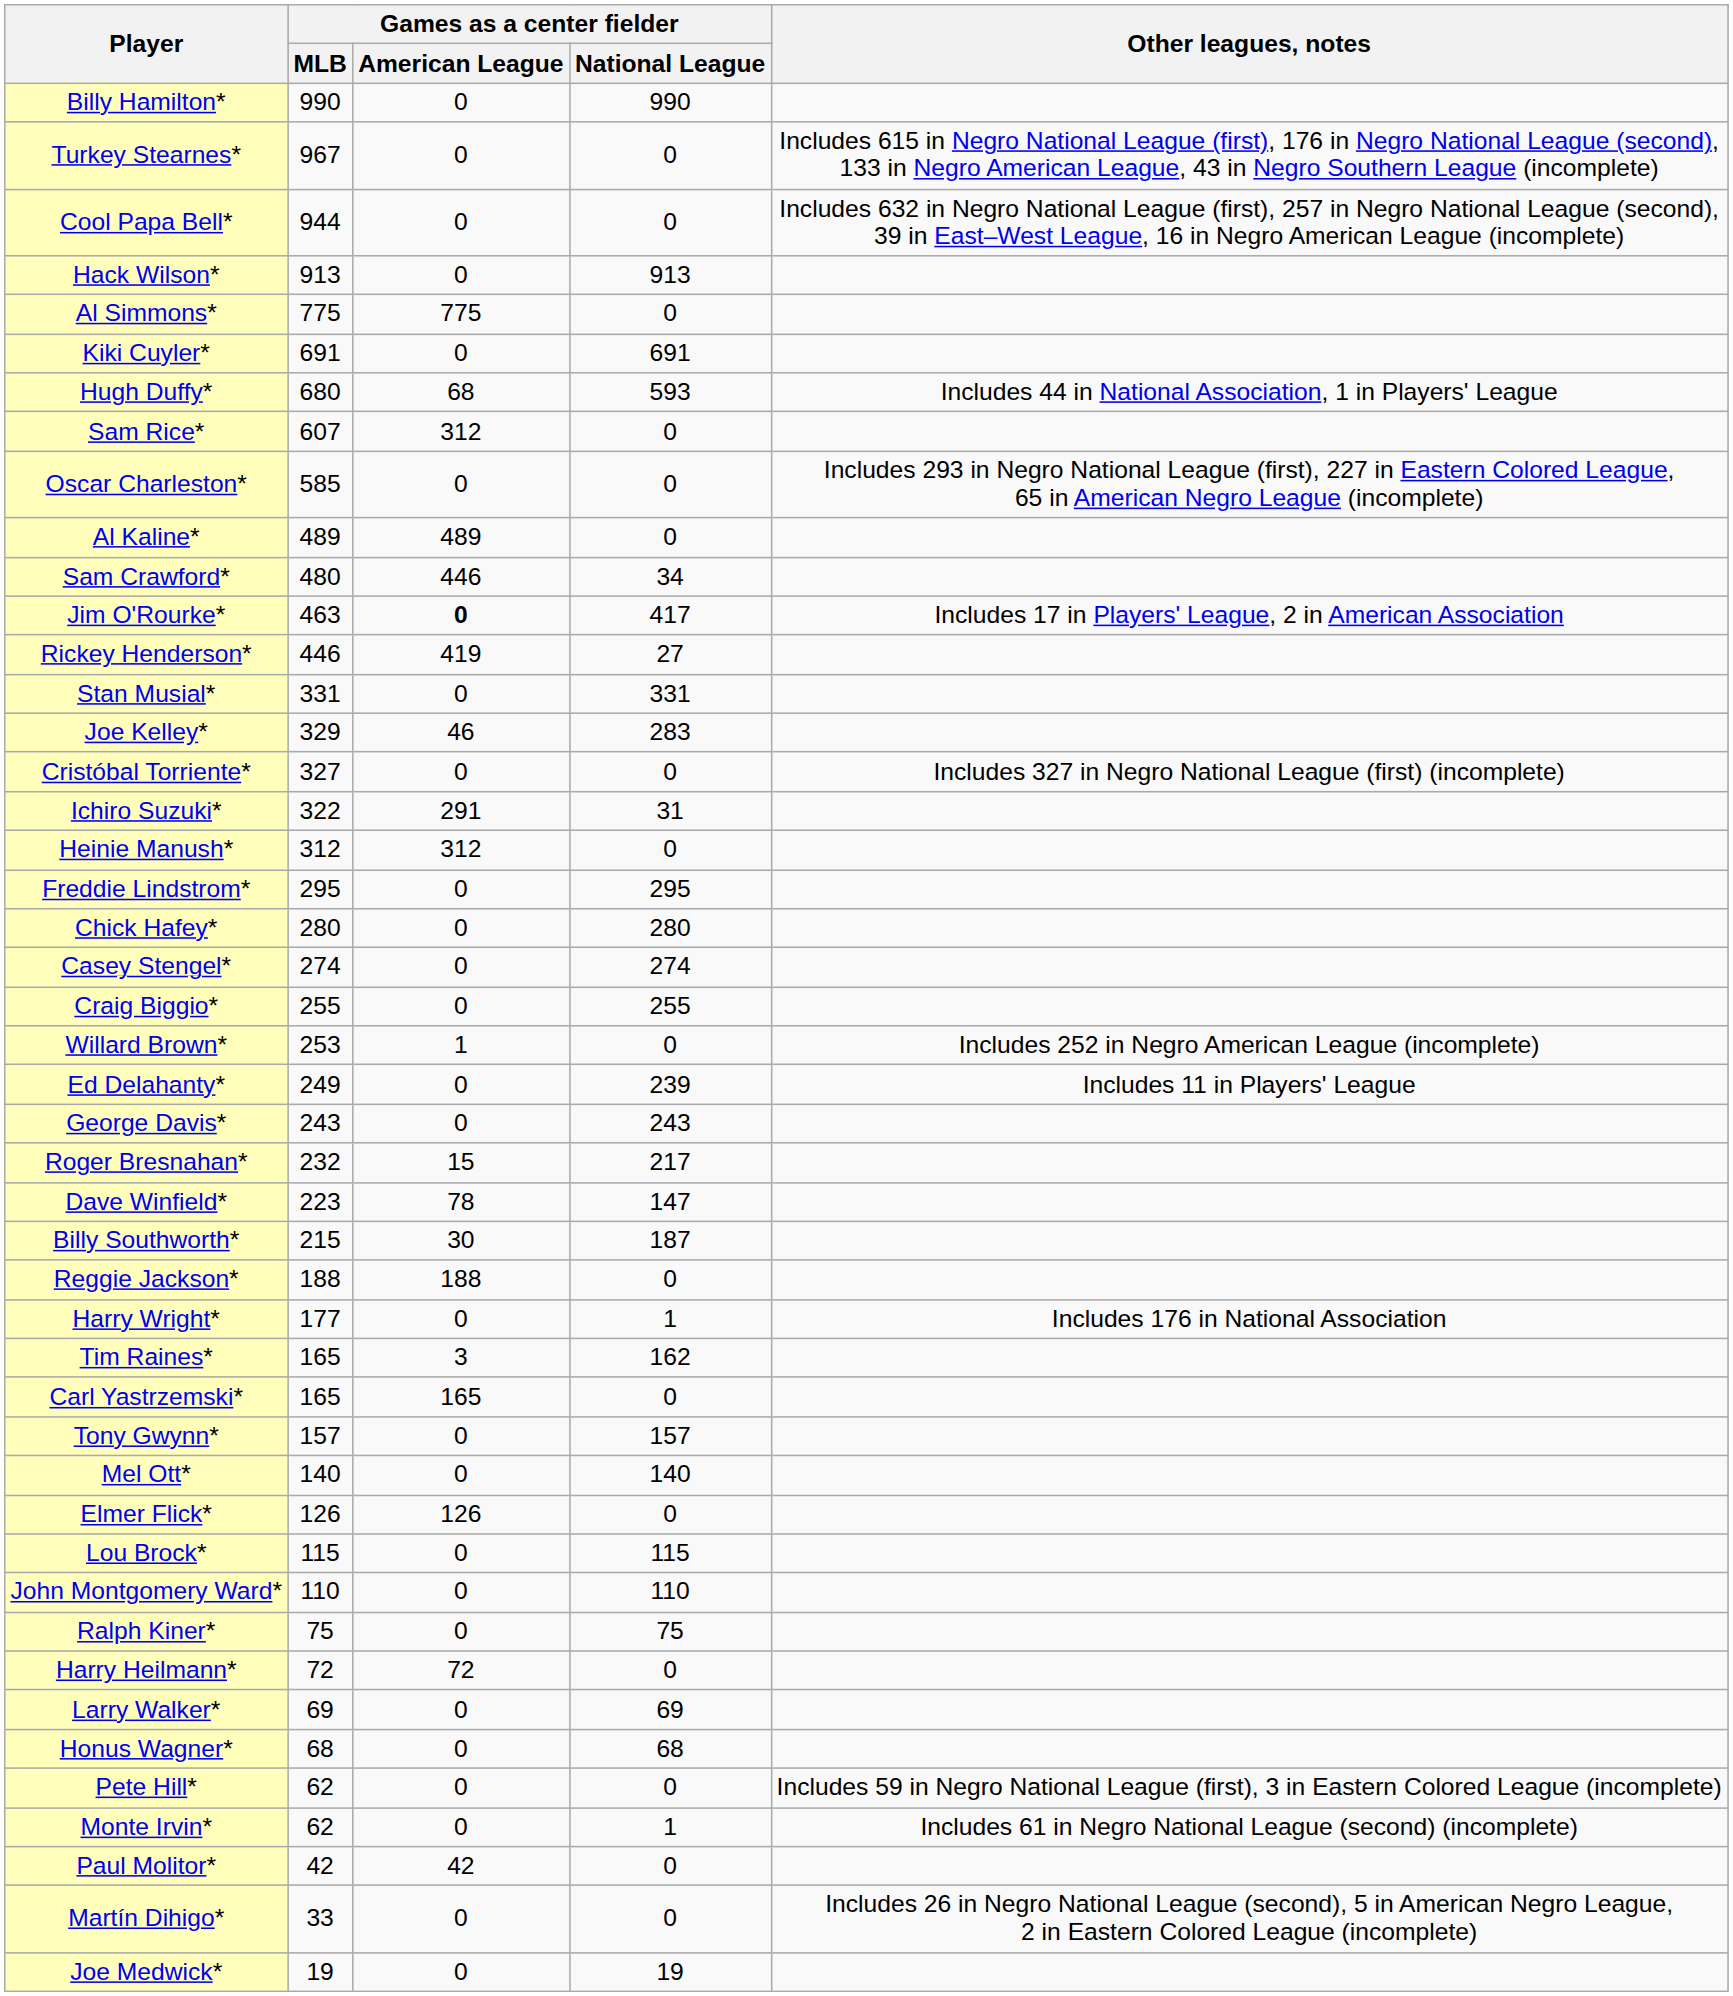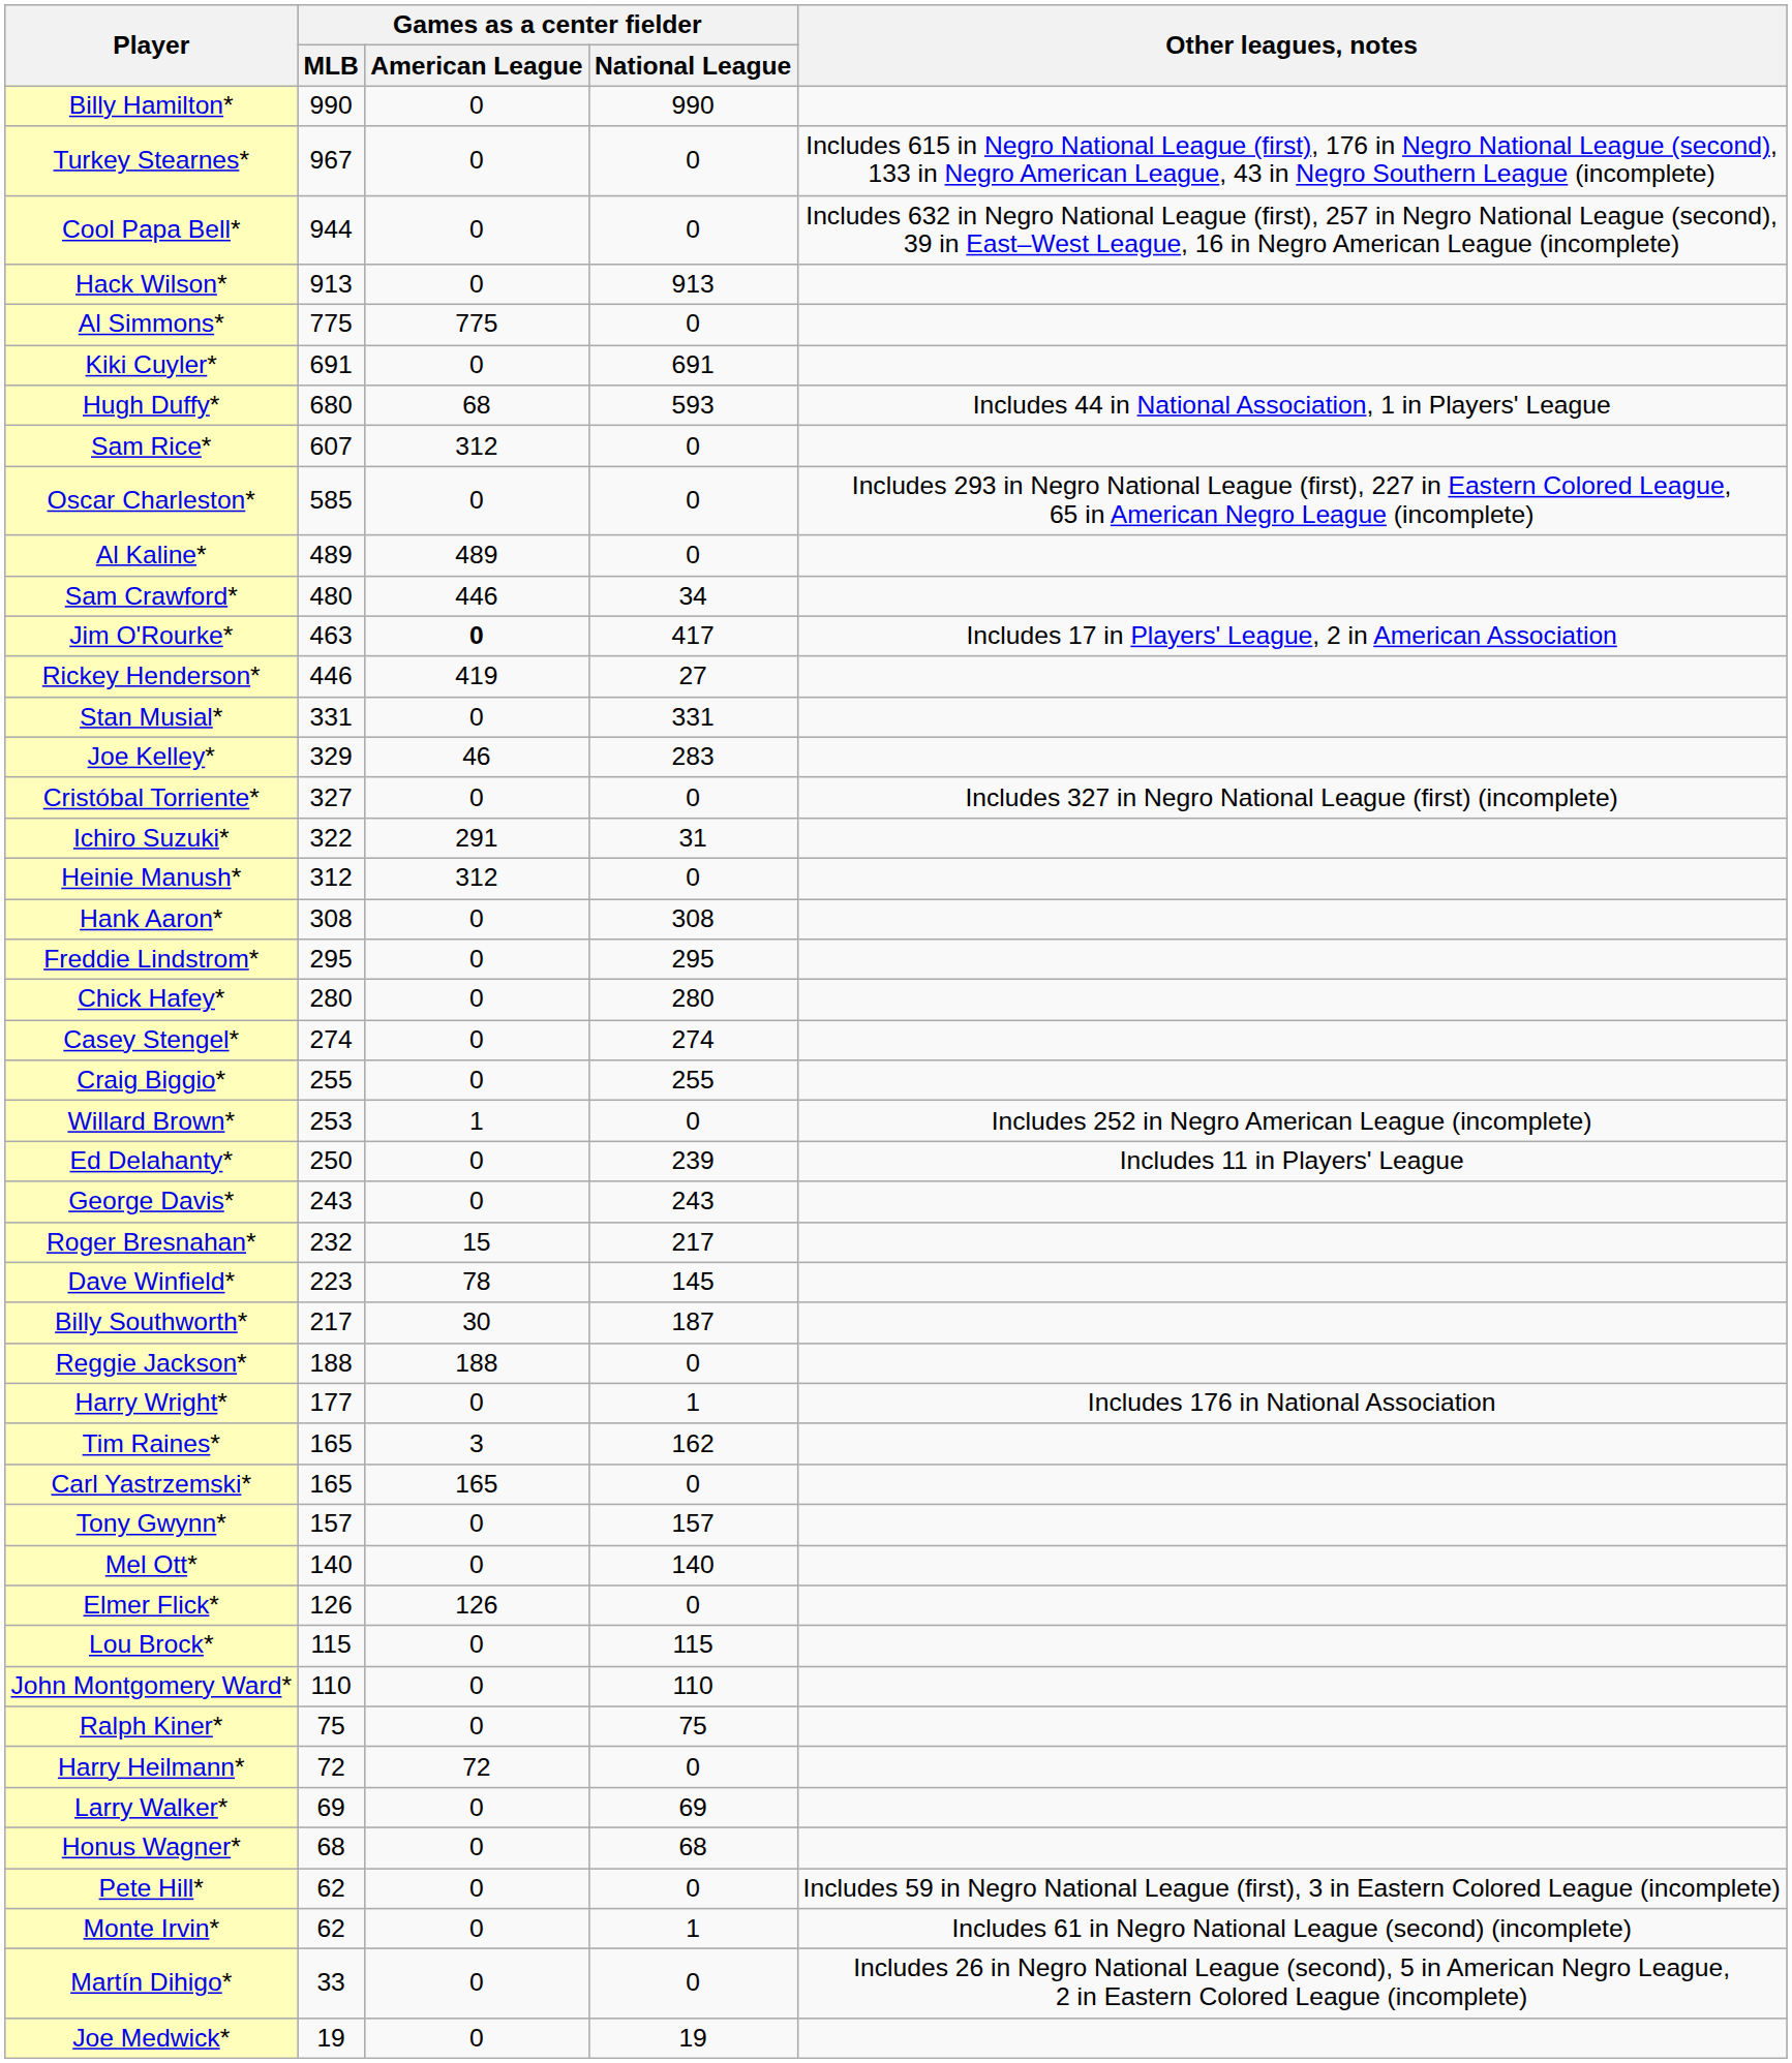 <table class="wikitable sortable" style="text-align:center">
 <tr style="white-space:nowrap;">
 <th rowspan=2 scope="col">Player</th>
 <th colspan=3>Games as a center fielder</th>
 <th rowspan=2>Other leagues, notes</th>
 </tr>
 <tr>
 <th>MLB</th>
 <th>American League</th>
 <th>National League</th>
 </tr>
 <tr>
 <td style="background:#ffffbb;"><a href='#'>Billy Hamilton</a>* </td>
 <td>990</td>
 <td>0</td>
 <td>990</td>
 <td></td>
 </tr>
 <tr>
 <td style="background:#ffffbb;"><a href='#'>Turkey Stearnes</a>*</td>
 <td>967</td>
 <td>0</td>
 <td>0</td>
 <td>Includes 615 in <a href='#'>Negro National League (first)</a>, 176 in <a href='#'>Negro National League (second)</a>, <br>133 in <a href='#'>Negro American League</a>, 43 in <a href='#'>Negro Southern League</a> (incomplete)</td>
 </tr>
 <tr>
 <td style="background:#ffffbb;"><a href='#'>Cool Papa Bell</a>*</td>
 <td>944</td>
 <td>0</td>
 <td>0</td>
 <td>Includes 632 in Negro National League (first), 257 in Negro National League (second), <br>39 in <a href='#'>East–West League</a>, 16 in Negro American League (incomplete)</td>
 </tr>
 <tr>
 <td style="background:#ffffbb;"><a href='#'>Hack Wilson</a>*</td>
 <td>913</td>
 <td>0</td>
 <td>913</td>
 <td></td>
 </tr>
 <tr>
 <td style="background:#ffffbb;"><a href='#'>Al Simmons</a>*</td>
 <td>775</td>
 <td>775</td>
 <td>0</td>
 <td></td>
 </tr>
 <tr>
 <td style="background:#ffffbb;"><a href='#'>Kiki Cuyler</a>*</td>
 <td>691</td>
 <td>0</td>
 <td>691</td>
 <td></td>
 </tr>
 <tr>
 <td style="background:#ffffbb;"><a href='#'>Hugh Duffy</a>* </td>
 <td>680</td>
 <td>68</td>
 <td>593</td>
 <td>Includes 44 in <a href='#'>National Association</a>, 1 in Players' League</td>
 </tr>
 <tr>
 <td style="background:#ffffbb;"><a href='#'>Sam Rice</a>*</td>
 <td>607</td>
 <td>312</td>
 <td>0</td>
 <td></td>
 </tr>
 <tr>
 <td style="background:#ffffbb;"><a href='#'>Oscar Charleston</a>*</td>
 <td>585</td>
 <td>0</td>
 <td>0</td>
 <td>Includes 293 in Negro National League (first), 227 in <a href='#'>Eastern Colored League</a>, <br>65 in <a href='#'>American Negro League</a> (incomplete)</td>
 </tr>
 <tr>
 <td style="background:#ffffbb;"><a href='#'>Al Kaline</a>*</td>
 <td>489</td>
 <td>489</td>
 <td>0</td>
 <td></td>
 </tr>
 <tr>
 <td style="background:#ffffbb;"><a href='#'>Sam Crawford</a>* </td>
 <td>480</td>
 <td>446</td>
 <td>34</td>
 <td></td>
 </tr>
 <tr>
 <td style="background:#ffffbb;"><a href='#'>Jim O'Rourke</a>* </td>
 <td>463</td>
 <td><strong>0</strong></td>
 <td>417</td>
 <td>Includes 17 in <a href='#'>Players' League</a>, 2 in <a href='#'>American Association</a></td>
 </tr>
 <tr>
 <td style="background:#ffffbb;"><a href='#'>Rickey Henderson</a>*</td>
 <td>446</td>
 <td>419</td>
 <td>27</td>
 <td></td>
 </tr>
 <tr>
 <td style="background:#ffffbb;"><a href='#'>Stan Musial</a>*</td>
 <td>331</td>
 <td>0</td>
 <td>331</td>
 <td></td>
 </tr>
 <tr>
 <td style="background:#ffffbb;"><a href='#'>Joe Kelley</a>* </td>
 <td>329</td>
 <td>46</td>
 <td>283</td>
 <td></td>
 </tr>
 <tr>
 <td style="background:#ffffbb;"><a href='#'>Cristóbal Torriente</a>*</td>
 <td>327</td>
 <td>0</td>
 <td>0</td>
 <td>Includes 327 in Negro National League (first) (incomplete)</td>
 </tr>
 <tr>
 <td style="background:#ffffbb;"><a href='#'>Ichiro Suzuki</a>*</td>
 <td>322</td>
 <td>291</td>
 <td>31</td>
 <td></td>
 </tr>
 <tr>
 <td style="background:#ffffbb;"><a href='#'>Heinie Manush</a>*</td>
 <td>312</td>
 <td>312</td>
 <td>0</td>
 <td></td>
 </tr>
 <tr>
+<td style="background:#ffffbb;"><a href='#'>Hank Aaron</a>*</td>
+<td>308</td>
+<td>0</td>
+<td>308</td>
+<td></td>
+</tr>
+<tr>
 <td style="background:#ffffbb;"><a href='#'>Freddie Lindstrom</a>*</td>
 <td>295</td>
 <td>0</td>
 <td>295</td>
 <td></td>
 </tr>
 <tr>
 <td style="background:#ffffbb;"><a href='#'>Chick Hafey</a>*</td>
 <td>280</td>
 <td>0</td>
 <td>280</td>
 <td></td>
 </tr>
 <tr>
 <td style="background:#ffffbb;"><a href='#'>Casey Stengel</a>*</td>
 <td>274</td>
 <td>0</td>
 <td>274</td>
 <td></td>
 </tr>
 <tr>
 <td style="background:#ffffbb;"><a href='#'>Craig Biggio</a>*</td>
 <td>255</td>
 <td>0</td>
 <td>255</td>
 <td></td>
 </tr>
 <tr>
 <td style="background:#ffffbb;"><a href='#'>Willard Brown</a>*</td>
 <td>253</td>
 <td>1</td>
 <td>0</td>
 <td>Includes 252 in Negro American League (incomplete)</td>
 </tr>
 <tr>
 <td style="background:#ffffbb;"><a href='#'>Ed Delahanty</a>* </td>
-<td>249</td>
+<td>250</td>
 <td>0</td>
 <td>239</td>
 <td>Includes 11 in Players' League</td>
 </tr>
 <tr>
 <td style="background:#ffffbb;"><a href='#'>George Davis</a>* </td>
 <td>243</td>
 <td>0</td>
 <td>243</td>
 <td></td>
 </tr>
 <tr>
 <td style="background:#ffffbb;"><a href='#'>Roger Bresnahan</a>* </td>
 <td>232</td>
 <td>15</td>
 <td>217</td>
 <td></td>
 </tr>
 <tr>
 <td style="background:#ffffbb;"><a href='#'>Dave Winfield</a>*</td>
 <td>223</td>
 <td>78</td>
-<td>147</td>
+<td>145</td>
 <td></td>
 </tr>
 <tr>
 <td style="background:#ffffbb;"><a href='#'>Billy Southworth</a>*</td>
-<td>215</td>
+<td>217</td>
 <td>30</td>
 <td>187</td>
 <td></td>
 </tr>
 <tr>
 <td style="background:#ffffbb;"><a href='#'>Reggie Jackson</a>*</td>
 <td>188</td>
 <td>188</td>
 <td>0</td>
 <td></td>
 </tr>
 <tr>
 <td style="background:#ffffbb;"><a href='#'>Harry Wright</a>* </td>
 <td>177</td>
 <td>0</td>
 <td>1</td>
 <td>Includes 176 in National Association</td>
 </tr>
 <tr>
 <td style="background:#ffffbb;"><a href='#'>Tim Raines</a>*</td>
 <td>165</td>
 <td>3</td>
 <td>162</td>
 <td></td>
 </tr>
 <tr>
 <td style="background:#ffffbb;"><a href='#'>Carl Yastrzemski</a>*</td>
 <td>165</td>
 <td>165</td>
 <td>0</td>
 <td></td>
 </tr>
 <tr>
 <td style="background:#ffffbb;"><a href='#'>Tony Gwynn</a>*</td>
 <td>157</td>
 <td>0</td>
 <td>157</td>
 <td></td>
 </tr>
 <tr>
 <td style="background:#ffffbb;"><a href='#'>Mel Ott</a>*</td>
 <td>140</td>
 <td>0</td>
 <td>140</td>
 <td></td>
 </tr>
 <tr>
 <td style="background:#ffffbb;"><a href='#'>Elmer Flick</a>* </td>
 <td>126</td>
 <td>126</td>
 <td>0</td>
 <td></td>
 </tr>
 <tr>
 <td style="background:#ffffbb;"><a href='#'>Lou Brock</a>*</td>
 <td>115</td>
 <td>0</td>
 <td>115</td>
 <td></td>
 </tr>
 <tr>
 <td style="background:#ffffbb;"><a href='#'>John Montgomery Ward</a>* </td>
 <td>110</td>
 <td>0</td>
 <td>110</td>
 <td></td>
 </tr>
 <tr>
 <td style="background:#ffffbb;"><a href='#'>Ralph Kiner</a>*</td>
 <td>75</td>
 <td>0</td>
 <td>75</td>
 <td></td>
 </tr>
 <tr>
 <td style="background:#ffffbb;"><a href='#'>Harry Heilmann</a>*</td>
 <td>72</td>
 <td>72</td>
 <td>0</td>
 <td></td>
 </tr>
 <tr>
 <td style="background:#ffffbb;"><a href='#'>Larry Walker</a>*</td>
 <td>69</td>
 <td>0</td>
 <td>69</td>
 <td></td>
 </tr>
 <tr>
 <td style="background:#ffffbb;"><a href='#'>Honus Wagner</a>* </td>
 <td>68</td>
 <td>0</td>
 <td>68</td>
 <td></td>
 </tr>
 <tr>
 <td style="background:#ffffbb;"><a href='#'>Pete Hill</a>*</td>
 <td>62</td>
 <td>0</td>
 <td>0</td>
 <td>Includes 59 in Negro National League (first), 3 in Eastern Colored League (incomplete)</td>
 </tr>
 <tr>
 <td style="background:#ffffbb;"><a href='#'>Monte Irvin</a>*</td>
 <td>62</td>
 <td>0</td>
 <td>1</td>
 <td>Includes 61 in Negro National League (second) (incomplete)</td>
 </tr>
 <tr>
-<td style="background:#ffffbb;"><a href='#'>Paul Molitor</a>*</td>
-<td>42</td>
-<td>42</td>
-<td>0</td>
-<td></td>
-</tr>
-<tr>
 <td style="background:#ffffbb;"><a href='#'>Martín Dihigo</a>*</td>
 <td>33</td>
 <td>0</td>
 <td>0</td>
 <td>Includes 26 in Negro National League (second), 5 in American Negro League, <br>2 in Eastern Colored League (incomplete)</td>
 </tr>
 <tr>
 <td style="background:#ffffbb;"><a href='#'>Joe Medwick</a>*</td>
 <td>19</td>
 <td>0</td>
 <td>19</td>
 <td></td>
 </tr>
 </table>
